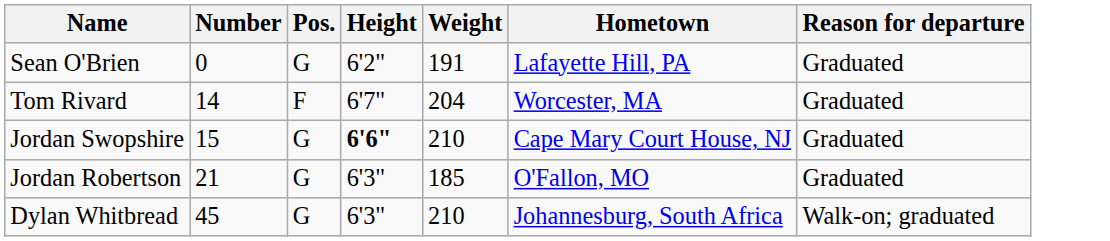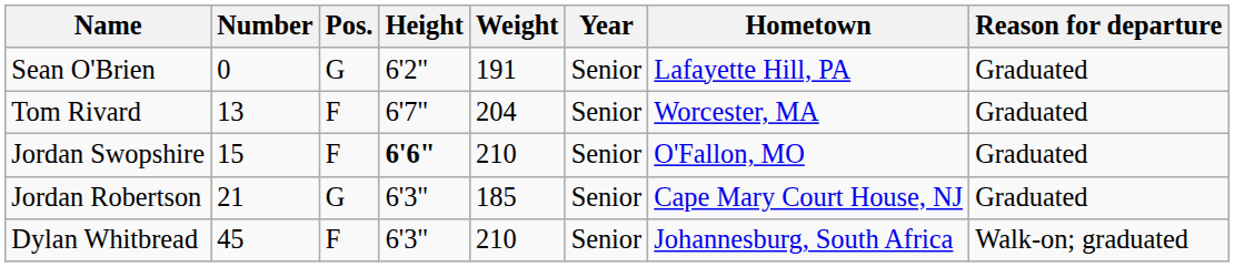 <table class="wikitable sortable" border="1">
 <tr>
 <th>Name</th>
 <th>Number</th>
 <th>Pos.</th>
 <th>Height</th>
 <th>Weight</th>
+<th>Year</th>
 <th>Hometown</th>
 <th class="unsortable">Reason for departure</th>
 </tr>
 <tr>
 <td>Sean O'Brien</td>
 <td>0</td>
 <td>G</td>
 <td>6'2"</td>
 <td>191</td>
+<td>Senior</td>
 <td><a href='#'>Lafayette Hill, PA</a></td>
 <td>Graduated</td>
 </tr>
 <tr>
 <td>Tom Rivard</td>
-<td>14</td>
+<td>13</td>
 <td>F</td>
 <td>6'7"</td>
 <td>204</td>
+<td>Senior</td>
 <td><a href='#'>Worcester, MA</a></td>
 <td>Graduated</td>
 </tr>
 <tr>
 <td>Jordan Swopshire</td>
 <td>15</td>
-<td>G</td>
+<td>F</td>
 <td><strong>6'6"</strong></td>
 <td>210</td>
-<td><a href='#'>Cape Mary Court House, NJ</a></td>
+<td>Senior</td>
+<td><a href='#'>O'Fallon, MO</a></td>
 <td>Graduated</td>
 </tr>
 <tr>
 <td>Jordan Robertson</td>
 <td>21</td>
 <td>G</td>
 <td>6'3"</td>
 <td>185</td>
-<td><a href='#'>O'Fallon, MO</a></td>
+<td>Senior</td>
+<td><a href='#'>Cape Mary Court House, NJ</a></td>
 <td>Graduated</td>
 </tr>
 <tr>
 <td>Dylan Whitbread</td>
 <td>45</td>
-<td>G</td>
+<td>F</td>
 <td>6'3"</td>
 <td>210</td>
+<td>Senior</td>
 <td><a href='#'>Johannesburg, South Africa</a></td>
 <td>Walk-on; graduated</td>
 </tr>
 </table>
